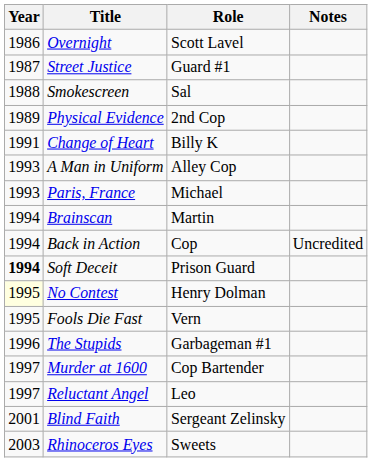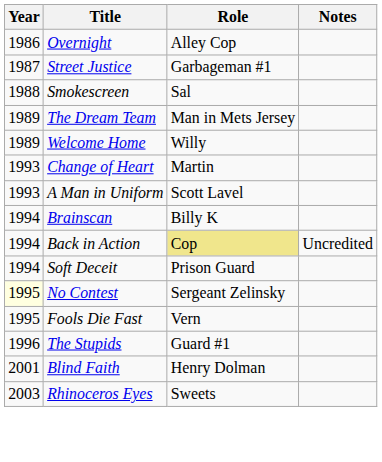 <table class="wikitable sortable">
 <tr>
 <th>Year</th>
 <th>Title</th>
 <th>Role</th>
 <th>Notes</th>
 </tr>
 <tr>
 <td>1986</td>
 <td><a href='#'><em>Overnight</em></a></td>
-<td>Scott Lavel</td>
+<td>Alley Cop</td>
 <td></td>
 </tr>
 <tr>
 <td>1987</td>
 <td><a href='#'><em>Street Justice</em></a></td>
-<td>Guard #1</td>
+<td>Garbageman #1</td>
 <td></td>
 </tr>
 <tr>
 <td>1988</td>
 <td><em>Smokescreen</em></td>
 <td>Sal</td>
 <td></td>
 </tr>
 <tr>
 <td>1989</td>
-<td><em><a href='#'>Physical Evidence</a></em></td>
-<td>2nd Cop</td>
+<td><a href='#'><em>The Dream Team</em></a></td>
+<td>Man in Mets Jersey</td>
 <td></td>
 </tr>
 <tr>
-<td>1991</td>
+<td>1989</td>
+<td><a href='#'><em>Welcome Home</em></a></td>
+<td>Willy</td>
+<td></td>
+</tr>
+<tr>
+<td>1993</td>
 <td><a href='#'><em>Change of Heart</em></a></td>
-<td>Billy K</td>
+<td>Martin</td>
 <td></td>
 </tr>
 <tr>
 <td>1993</td>
 <td><em>A Man in Uniform</em></td>
-<td>Alley Cop</td>
-<td></td>
-</tr>
-<tr>
-<td>1993</td>
-<td><a href='#'><em>Paris, France</em></a></td>
-<td>Michael</td>
+<td>Scott Lavel</td>
 <td></td>
 </tr>
 <tr>
 <td>1994</td>
 <td><em><a href='#'>Brainscan</a></em></td>
-<td>Martin</td>
+<td>Billy K</td>
 <td></td>
 </tr>
 <tr>
 <td>1994</td>
 <td><em>Back in Action</em></td>
-<td>Cop</td>
+<td style="background: khaki;">Cop</td>
 <td>Uncredited</td>
 </tr>
 <tr>
-<td><strong>1994</strong></td>
+<td>1994</td>
 <td><em>Soft Deceit</em></td>
 <td>Prison Guard</td>
 <td></td>
 </tr>
 <tr>
 <td style="background: lightyellow;">1995</td>
 <td><a href='#'><em>No Contest</em></a></td>
-<td>Henry Dolman</td>
+<td>Sergeant Zelinsky</td>
 <td></td>
 </tr>
 <tr>
 <td>1995</td>
 <td><em>Fools Die Fast</em></td>
 <td>Vern</td>
 <td></td>
 </tr>
 <tr>
 <td>1996</td>
 <td><a href='#'><em>The Stupids</em></a></td>
-<td>Garbageman #1</td>
-<td></td>
-</tr>
-<tr>
-<td>1997</td>
-<td><em><a href='#'>Murder at 1600</a></em></td>
-<td>Cop Bartender</td>
-<td></td>
-</tr>
-<tr>
-<td>1997</td>
-<td><em><a href='#'>Reluctant Angel</a></em></td>
-<td>Leo</td>
+<td>Guard #1</td>
 <td></td>
 </tr>
 <tr>
 <td>2001</td>
 <td><a href='#'><em>Blind Faith</em></a></td>
-<td>Sergeant Zelinsky</td>
+<td>Henry Dolman</td>
 <td></td>
 </tr>
 <tr>
 <td>2003</td>
 <td><em><a href='#'>Rhinoceros Eyes</a></em></td>
 <td>Sweets</td>
 <td></td>
 </tr>
 </table>
